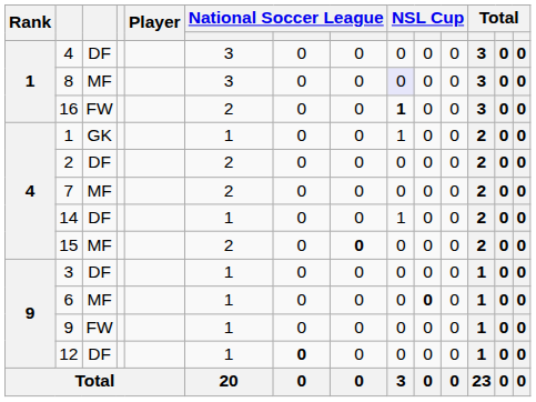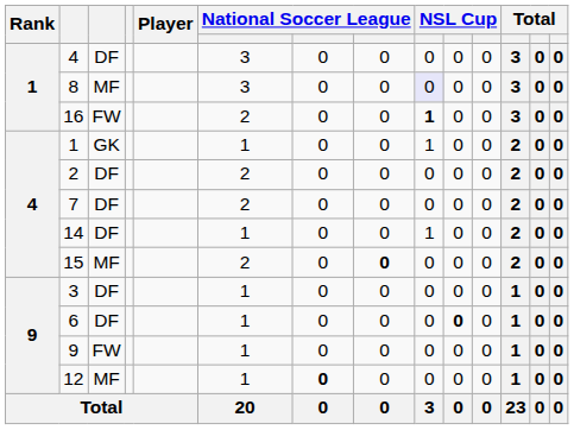 <table class="wikitable sortable" style="text-align:center">
 <tr>
 <th rowspan="2">Rank</th>
 <th rowspan="2"></th>
 <th rowspan="2"></th>
 <th rowspan="2"></th>
 <th rowspan="2">Player</th>
 <th colspan="3"><a href='#'>National Soccer League</a></th>
 <th colspan="3"><a href='#'>NSL Cup</a></th>
 <th colspan="3">Total</th>
 </tr>
 <tr>
 <th></th>
 <th></th>
 <th></th>
 <th></th>
 <th></th>
 <th></th>
 <th></th>
 <th></th>
 <th></th>
 </tr>
 <tr>
 <th rowspan="3">1</th>
 <td>4</td>
 <td>DF</td>
 <td></td>
 <td align="left"><br></td>
 <td>3</td>
 <td>0</td>
 <td>0<br></td>
 <td>0</td>
 <td>0</td>
 <td>0<br></td>
 <th>3</th>
 <th>0</th>
 <th>0</th>
 </tr>
 <tr>
 <td>8</td>
 <td>MF</td>
 <td></td>
 <td align="left"><br></td>
 <td>3</td>
 <td>0</td>
 <td>0<br></td>
 <td style="background: lavender;">0</td>
 <td>0</td>
 <td>0<br></td>
 <th>3</th>
 <th>0</th>
 <th>0</th>
 </tr>
 <tr>
 <td>16</td>
 <td>FW</td>
 <td></td>
 <td align="left"><br></td>
 <td>2</td>
 <td>0</td>
 <td>0<br></td>
 <td><strong>1</strong></td>
 <td>0</td>
 <td>0<br></td>
 <th>3</th>
 <th>0</th>
 <th>0</th>
 </tr>
 <tr>
 <th rowspan="5">4</th>
 <td>1</td>
 <td>GK</td>
 <td></td>
 <td align="left"><br></td>
 <td>1</td>
 <td>0</td>
 <td>0<br></td>
 <td>1</td>
 <td>0</td>
 <td>0<br></td>
 <th>2</th>
 <th>0</th>
 <th>0</th>
 </tr>
 <tr>
 <td>2</td>
 <td>DF</td>
 <td></td>
 <td align="left"><br></td>
 <td>2</td>
 <td>0</td>
 <td>0<br></td>
 <td>0</td>
 <td>0</td>
 <td>0<br></td>
 <th>2</th>
 <th>0</th>
 <th>0</th>
 </tr>
 <tr>
 <td>7</td>
-<td>MF</td>
+<td>DF</td>
 <td></td>
 <td align="left"><br></td>
 <td>2</td>
 <td>0</td>
 <td>0<br></td>
 <td>0</td>
 <td>0</td>
 <td>0<br></td>
 <th>2</th>
 <th>0</th>
 <th>0</th>
 </tr>
 <tr>
 <td>14</td>
 <td>DF</td>
 <td></td>
 <td align="left"><br></td>
 <td>1</td>
 <td>0</td>
 <td>0<br></td>
 <td>1</td>
 <td>0</td>
 <td>0<br></td>
 <th>2</th>
 <th>0</th>
 <th>0</th>
 </tr>
 <tr>
 <td>15</td>
 <td>MF</td>
 <td></td>
 <td align="left"><br></td>
 <td>2</td>
 <td>0</td>
 <td><strong>0<br></strong></td>
 <td>0</td>
 <td>0</td>
 <td>0<br></td>
 <th>2</th>
 <th>0</th>
 <th>0</th>
 </tr>
 <tr>
 <th rowspan="4">9</th>
 <td>3</td>
 <td>DF</td>
 <td></td>
 <td align="left"><br></td>
 <td>1</td>
 <td>0</td>
 <td>0<br></td>
 <td>0</td>
 <td>0</td>
 <td>0<br></td>
 <th>1</th>
 <th>0</th>
 <th>0</th>
 </tr>
 <tr>
 <td>6</td>
-<td>MF</td>
+<td>DF</td>
 <td></td>
 <td align="left"><br></td>
 <td>1</td>
 <td>0</td>
 <td>0<br></td>
 <td>0</td>
 <td><strong>0</strong></td>
 <td>0<br></td>
 <th>1</th>
 <th>0</th>
 <th>0</th>
 </tr>
 <tr>
 <td>9</td>
 <td>FW</td>
 <td></td>
 <td align="left"><br></td>
 <td>1</td>
 <td>0</td>
 <td>0<br></td>
 <td>0</td>
 <td>0</td>
 <td>0<br></td>
 <th>1</th>
 <th>0</th>
 <th>0</th>
 </tr>
 <tr>
 <td>12</td>
-<td>DF</td>
+<td>MF</td>
 <td></td>
 <td align="left"><br></td>
 <td>1</td>
 <td><strong>0</strong></td>
 <td>0<br></td>
 <td>0</td>
 <td>0</td>
 <td>0<br></td>
 <th>1</th>
 <th>0</th>
 <th>0</th>
 </tr>
 <tr>
 <th colspan="5">Total<br></th>
 <th>20</th>
 <th>0</th>
 <th>0<br></th>
 <th>3</th>
 <th>0</th>
 <th>0<br></th>
 <th>23</th>
 <th>0</th>
 <th>0</th>
 </tr>
 </table>
